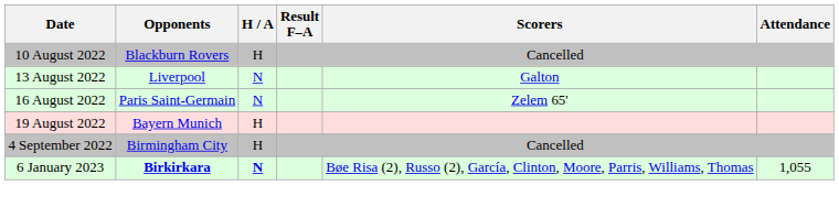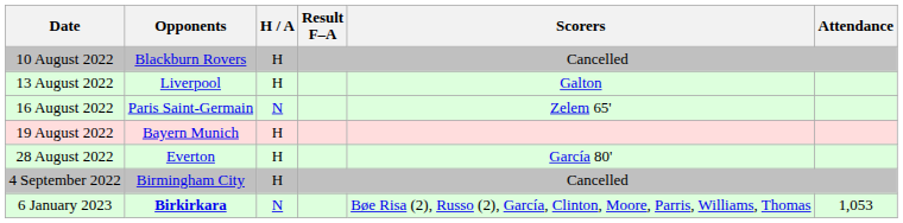 <table class="wikitable" style="text-align:center">
 <tr>
 <th>Date</th>
 <th>Opponents</th>
 <th>H / A</th>
 <th>Result<br>F–A</th>
 <th>Scorers</th>
 <th>Attendance</th>
 </tr>
 <tr bgcolor=#C0C0C0>
 <td>10 August 2022</td>
 <td><a href='#'>Blackburn Rovers</a></td>
 <td>H</td>
 <td colspan=3>Cancelled</td>
 </tr>
 <tr bgcolor=#ddffdd>
 <td>13 August 2022</td>
 <td><a href='#'>Liverpool</a></td>
-<td><a href='#'>N</a></td>
+<td>H</td>
 <td></td>
 <td><a href='#'>Galton</a></td>
 <td></td>
 </tr>
 <tr bgcolor=#ddffdd>
 <td>16 August 2022</td>
 <td><a href='#'>Paris Saint-Germain</a></td>
 <td><a href='#'>N</a></td>
 <td></td>
 <td><a href='#'>Zelem</a> 65'</td>
 <td></td>
 </tr>
 <tr bgcolor=#ffdddd>
 <td>19 August 2022</td>
 <td><a href='#'>Bayern Munich</a></td>
 <td>H</td>
 <td></td>
 <td></td>
 <td></td>
 </tr>
+<tr bgcolor=#ddffdd>
+<td>28 August 2022</td>
+<td><a href='#'>Everton</a></td>
+<td>H</td>
+<td></td>
+<td><a href='#'>García</a> 80'</td>
+<td></td>
+</tr>
 <tr bgcolor=#C0C0C0>
 <td>4 September 2022</td>
 <td><a href='#'>Birmingham City</a></td>
 <td>H</td>
 <td colspan=3>Cancelled</td>
 </tr>
 <tr bgcolor=#ddffdd>
 <td>6 January 2023</td>
 <td><strong><a href='#'>Birkirkara</a></strong></td>
-<td><strong><a href='#'>N</a></strong></td>
+<td><a href='#'>N</a></td>
 <td></td>
 <td><a href='#'>Bøe Risa</a> (2), <a href='#'>Russo</a> (2), <a href='#'>García</a>, <a href='#'>Clinton</a>, <a href='#'>Moore</a>, <a href='#'>Parris</a>, <a href='#'>Williams</a>, <a href='#'>Thomas</a></td>
-<td>1,055</td>
+<td>1,053</td>
 </tr>
 </table>
